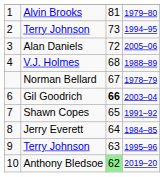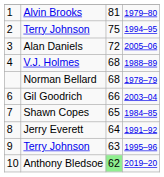 <table class="wikitable">
 <tr>
 </tr>
 <tr>
 <td>1</td>
 <td><a href='#'>Alvin Brooks</a></td>
 <td>81</td>
 <td style="font-size:80%;"><a href='#'>1979–80</a></td>
 </tr>
 <tr>
 <td>2</td>
 <td><a href='#'>Terry Johnson</a></td>
-<td>73</td>
+<td>75</td>
 <td style="font-size:80%;"><a href='#'>1994–95</a></td>
 </tr>
 <tr>
 <td>3</td>
 <td>Alan Daniels</td>
 <td>72</td>
 <td style="font-size:80%;"><a href='#'>2005–06</a></td>
 </tr>
 <tr>
 <td>4</td>
 <td><a href='#'>V.J. Holmes</a></td>
 <td>68</td>
 <td style="font-size:80%;"><a href='#'>1988–89</a></td>
 </tr>
 <tr>
 <td></td>
 <td>Norman Bellard</td>
-<td>67</td>
+<td>68</td>
 <td style="font-size:80%;"><a href='#'>1978–79</a></td>
 </tr>
 <tr>
 <td>6</td>
 <td>Gil Goodrich</td>
-<td><strong>66</strong></td>
+<td>66</td>
 <td style="font-size:80%;"><a href='#'>2003–04</a></td>
 </tr>
 <tr>
 <td>7</td>
 <td>Shawn Copes</td>
 <td>65</td>
-<td style="font-size:80%;"><a href='#'>1991–92</a></td>
+<td style="font-size:80%;"><a href='#'>1984–85</a></td>
 </tr>
 <tr>
 <td>8</td>
 <td>Jerry Everett</td>
 <td>64</td>
-<td style="font-size:80%;"><a href='#'>1984–85</a></td>
+<td style="font-size:80%;"><a href='#'>1991–92</a></td>
 </tr>
 <tr>
 <td>9</td>
 <td><a href='#'>Terry Johnson</a></td>
 <td>63</td>
 <td style="font-size:80%;"><a href='#'>1995–96</a></td>
 </tr>
 <tr>
 <td>10</td>
 <td>Anthony Bledsoe</td>
 <td style="background: lightgreen;">62</td>
 <td style="font-size:80%;"><a href='#'>2019–20</a></td>
 </tr>
 </table>
